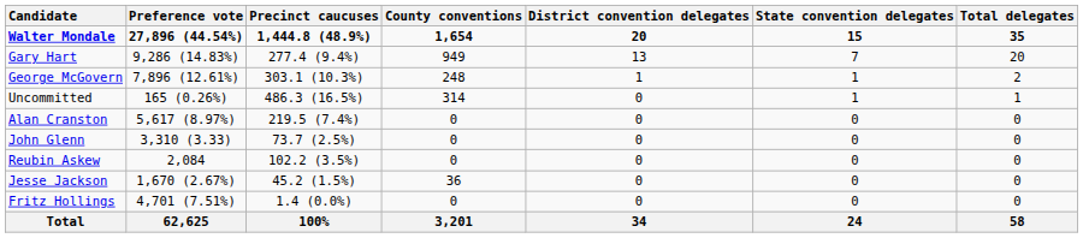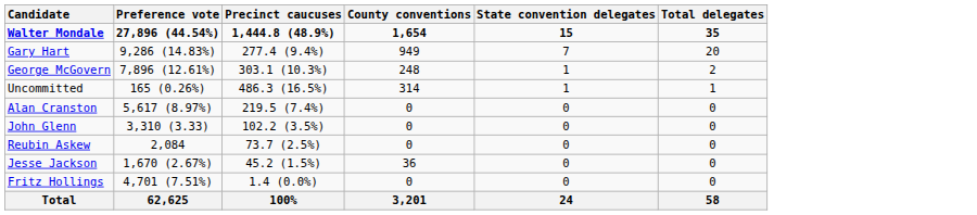 <table class="wikitable sortable" style="text-align:right;">
 <tr>
 <th style="text-align:left;">Candidate</th>
 <th>Preference vote</th>
 <th>Precinct caucuses</th>
 <th>County conventions</th>
-<th>District convention delegates</th>
 <th>State convention delegates</th>
 <th>Total delegates</th>
 </tr>
 <tr>
 <td style="text-align:left;" data-sort-name="Mondale, Walter"><strong><a href='#'>Walter Mondale</a></strong></td>
 <td style="text-align:center;"><strong>27,896 (44.54%)</strong></td>
 <td style="text-align:center;"><strong>1,444.8 (48.9%)</strong></td>
 <td style="text-align:center;"><strong>1,654</strong></td>
-<td style="text-align:center;"><strong>20</strong></td>
 <td style="text-align:center;"><strong>15</strong></td>
 <td style="text-align:center;"><strong>35</strong></td>
 </tr>
 <tr>
 <td style="text-align:left;" data-sort-name="Hart, Gary"><a href='#'>Gary Hart</a></td>
 <td style="text-align:center;">9,286 (14.83%)</td>
 <td style="text-align:center;">277.4 (9.4%)</td>
 <td style="text-align:center;">949</td>
-<td style="text-align:center;">13</td>
 <td style="text-align:center;">7</td>
 <td style="text-align:center;">20</td>
 </tr>
 <tr>
 <td style="text-align:left;" data-sort-name="McGovern, George"><a href='#'>George McGovern</a></td>
 <td style="text-align:center;">7,896 (12.61%)</td>
 <td style="text-align:center;">303.1 (10.3%)</td>
 <td style="text-align:center;">248</td>
 <td style="text-align:center;">1</td>
-<td style="text-align:center;">1</td>
 <td style="text-align:center;">2</td>
 </tr>
 <tr>
 <td style="text-align:left;" data-sort-name="Uncommitted">Uncommitted</td>
 <td style="text-align:center;">165 (0.26%)</td>
 <td style="text-align:center;">486.3 (16.5%)</td>
 <td style="text-align:center;">314</td>
-<td style="text-align:center;">0</td>
 <td style="text-align:center;">1</td>
 <td style="text-align:center;">1</td>
 </tr>
 <tr>
 <td style="text-align:left;" data-sort-name="Cranston, Alan"><a href='#'>Alan Cranston</a></td>
 <td style="text-align:center;">5,617 (8.97%)</td>
 <td style="text-align:center;">219.5 (7.4%)</td>
 <td style="text-align:center;">0</td>
 <td style="text-align:center;">0</td>
 <td style="text-align:center;">0</td>
-<td style="text-align:center;">0</td>
 </tr>
 <tr>
 <td style="text-align:left;" data-sort-name="Glenn, John"><a href='#'>John Glenn</a></td>
 <td style="text-align:center;">3,310 (3.33)</td>
-<td style="text-align:center;">73.7 (2.5%)</td>
-<td style="text-align:center;">0</td>
+<td style="text-align:center;">102.2 (3.5%)</td>
 <td style="text-align:center;">0</td>
 <td style="text-align:center;">0</td>
 <td style="text-align:center;">0</td>
 </tr>
 <tr>
 <td style="text-align:left;" data-sort-name="Askew, Reubin"><a href='#'>Reubin Askew</a></td>
 <td style="text-align:center;">2,084</td>
-<td style="text-align:center;">102.2 (3.5%)</td>
-<td style="text-align:center;">0</td>
+<td style="text-align:center;">73.7 (2.5%)</td>
 <td style="text-align:center;">0</td>
 <td style="text-align:center;">0</td>
 <td style="text-align:center;">0</td>
 </tr>
 <tr>
 <td style="text-align:left;" data-sort-name="Jackson, Jesse"><a href='#'>Jesse Jackson</a></td>
 <td style="text-align:center;">1,670 (2.67%)</td>
 <td style="text-align:center;">45.2 (1.5%)</td>
 <td style="text-align:center;">36</td>
 <td style="text-align:center;">0</td>
 <td style="text-align:center;">0</td>
-<td style="text-align:center;">0</td>
 </tr>
 <tr>
 <td style="text-align:left;" data-sort-name="Hollings, Fritz"><a href='#'>Fritz Hollings</a></td>
 <td style="text-align:center;">4,701 (7.51%)</td>
 <td style="text-align:center;">1.4 (0.0%)</td>
-<td style="text-align:center;">0</td>
 <td style="text-align:center;">0</td>
 <td style="text-align:center;">0</td>
 <td style="text-align:center;">0</td>
 </tr>
 <tr>
 <th>Total</th>
 <th>62,625</th>
 <th>100%</th>
 <th>3,201</th>
-<th>34</th>
 <th>24</th>
 <th>58</th>
 </tr>
 </table>
